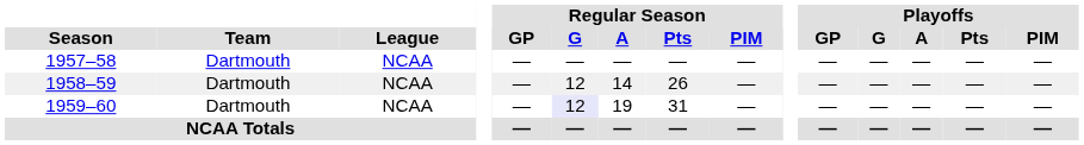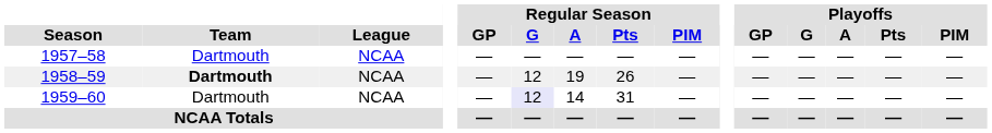 <table border="0" cellpadding="1" cellspacing="0" style="text-align:center; width:75%">
 <tr bgcolor="#e0e0e0">
 <th colspan="3"  bgcolor="#ffffff"> </th>
 <th rowspan="99" bgcolor="#ffffff"> </th>
 <th colspan="5">Regular Season</th>
 <th rowspan="99" bgcolor="#ffffff"> </th>
 <th colspan="5">Playoffs</th>
 </tr>
 <tr bgcolor="#e0e0e0">
 <th>Season</th>
 <th>Team</th>
 <th>League</th>
 <th>GP</th>
 <th><a href='#'>G</a></th>
 <th><a href='#'>A</a></th>
 <th><a href='#'>Pts</a></th>
 <th><a href='#'>PIM</a></th>
 <th>GP</th>
 <th>G</th>
 <th>A</th>
 <th>Pts</th>
 <th>PIM</th>
 </tr>
 <tr>
 <td><a href='#'>1957–58</a></td>
 <td><a href='#'>Dartmouth</a></td>
 <td><a href='#'>NCAA</a></td>
 <td>—</td>
 <td>—</td>
 <td>—</td>
 <td>—</td>
 <td>—</td>
 <td>—</td>
 <td>—</td>
 <td>—</td>
 <td>—</td>
 <td>—</td>
 </tr>
 <tr bgcolor=f0f0f0>
 <td><a href='#'>1958–59</a></td>
-<td>Dartmouth</td>
+<td><strong>Dartmouth</strong></td>
 <td>NCAA</td>
 <td>—</td>
 <td>12</td>
-<td>14</td>
+<td>19</td>
 <td>26</td>
 <td>—</td>
 <td>—</td>
 <td>—</td>
 <td>—</td>
 <td>—</td>
 <td>—</td>
 </tr>
 <tr>
 <td><a href='#'>1959–60</a></td>
 <td>Dartmouth</td>
 <td>NCAA</td>
 <td>—</td>
 <td style="background: lavender;">12</td>
-<td>19</td>
+<td>14</td>
 <td>31</td>
 <td>—</td>
 <td>—</td>
 <td>—</td>
 <td>—</td>
 <td>—</td>
 <td>—</td>
 </tr>
 <tr>
 </tr>
 <tr bgcolor="#e0e0e0">
 <th colspan="3">NCAA Totals</th>
 <th>—</th>
 <th>—</th>
 <th>—</th>
 <th>—</th>
 <th>—</th>
 <th>—</th>
 <th>—</th>
 <th>—</th>
 <th>—</th>
 <th>—</th>
 </tr>
 </table>
